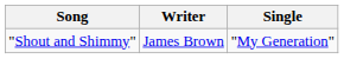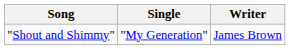 <table class="wikitable">
 <tr>
 <th>Song</th>
+<th>Single</th>
 <th>Writer</th>
-<th>Single</th>
 </tr>
 <tr>
 <td>"<a href='#'>Shout and Shimmy</a>"</td>
+<td>"<a href='#'>My Generation</a>"</td>
 <td><a href='#'>James Brown</a></td>
-<td>"<a href='#'>My Generation</a>"</td>
 </tr>
 </table>
